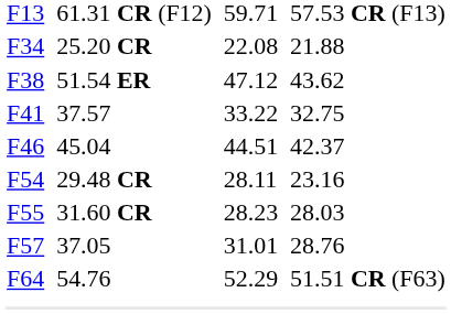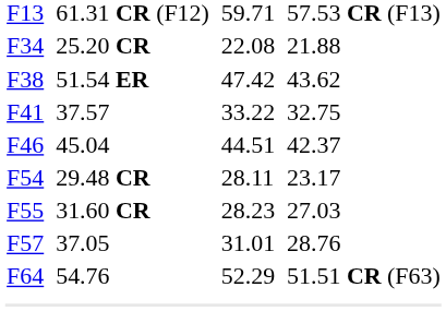 <table>
 <tr>
 <td><a href='#'>F13</a></td>
 <td></td>
 <td>61.31 <strong>CR </strong> (F12)</td>
 <td></td>
 <td>59.71</td>
 <td></td>
 <td>57.53 <strong>CR</strong> (F13)</td>
 </tr>
 <tr>
 <td><a href='#'>F34</a></td>
 <td></td>
 <td>25.20 <strong>CR</strong></td>
 <td></td>
 <td>22.08</td>
 <td></td>
 <td>21.88</td>
 </tr>
 <tr>
 <td><a href='#'>F38</a></td>
 <td></td>
 <td>51.54 <strong>ER</strong></td>
 <td></td>
-<td>47.12</td>
+<td>47.42</td>
 <td></td>
 <td>43.62</td>
 </tr>
 <tr>
 <td><a href='#'>F41</a></td>
 <td></td>
 <td>37.57</td>
 <td></td>
 <td>33.22</td>
 <td></td>
 <td>32.75</td>
 </tr>
 <tr>
 <td><a href='#'>F46</a></td>
 <td></td>
 <td>45.04</td>
 <td></td>
 <td>44.51</td>
 <td></td>
 <td>42.37</td>
 </tr>
 <tr>
 <td><a href='#'>F54</a></td>
 <td></td>
 <td>29.48 <strong>CR</strong></td>
 <td></td>
 <td>28.11</td>
 <td></td>
-<td>23.16</td>
+<td>23.17</td>
 </tr>
 <tr>
 <td><a href='#'>F55</a></td>
 <td></td>
 <td>31.60  <strong>CR</strong></td>
 <td></td>
 <td>28.23</td>
 <td></td>
-<td>28.03</td>
+<td>27.03</td>
 </tr>
 <tr>
 <td><a href='#'>F57</a></td>
 <td></td>
 <td>37.05</td>
 <td></td>
 <td>31.01</td>
 <td></td>
 <td>28.76</td>
 </tr>
 <tr>
 <td><a href='#'>F64</a></td>
 <td></td>
 <td>54.76</td>
 <td></td>
 <td>52.29</td>
 <td></td>
 <td>51.51 <strong>CR</strong> (F63)</td>
 </tr>
 <tr>
 <td colspan=7></td>
 </tr>
 <tr>
 </tr>
 <tr bgcolor= e8e8e8>
 <td colspan=7></td>
 </tr>
 </table>
